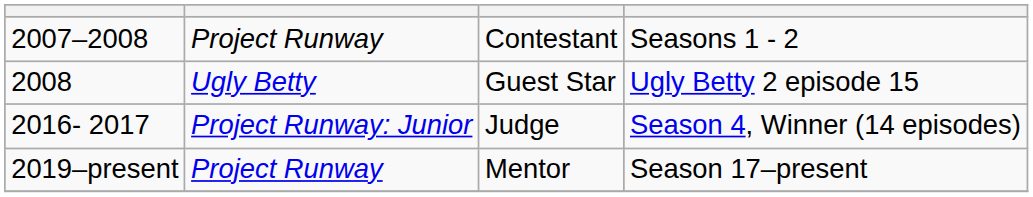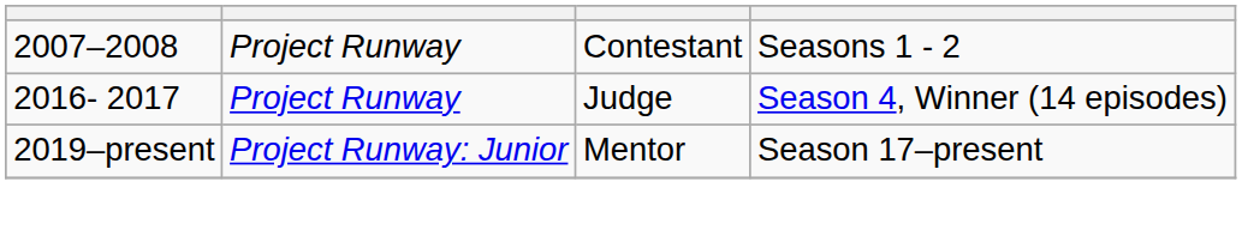 <table class="wikitable sortable">
 <tr>
 <th></th>
 <th></th>
 <th></th>
 <th></th>
 </tr>
 <tr>
 <td>2007–2008</td>
 <td><em>Project Runway</em></td>
 <td>Contestant</td>
 <td>Seasons 1 - 2</td>
 </tr>
 <tr>
-<td>2008</td>
-<td><a href='#'><em>Ugly Betty</em></a></td>
-<td>Guest Star</td>
-<td><a href='#'>Ugly Betty</a> 2 episode 15</td>
-</tr>
-<tr>
 <td>2016- 2017</td>
-<td><a href='#'><em>Project Runway: Junior</em></a></td>
+<td><em><a href='#'>Project Runway</a></em></td>
 <td>Judge</td>
 <td><a href='#'>Season 4</a>, Winner (14 episodes)</td>
 </tr>
 <tr>
 <td>2019–present</td>
-<td><em><a href='#'>Project Runway</a></em></td>
+<td><a href='#'><em>Project Runway: Junior</em></a></td>
 <td>Mentor</td>
 <td>Season 17–present</td>
 </tr>
 <tr>
 </tr>
 </table>
